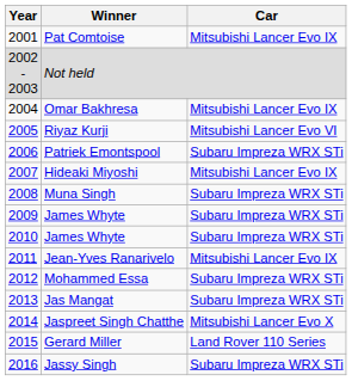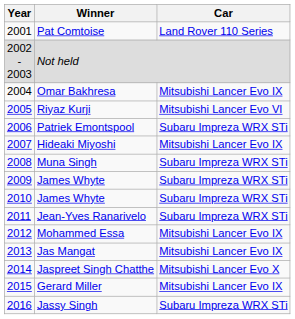 <table class="wikitable">
 <tr>
 <th>Year</th>
 <th>Winner</th>
 <th>Car</th>
 </tr>
 <tr>
 <td>2001</td>
 <td> <a href='#'>Pat Comtoise</a></td>
-<td><a href='#'>Mitsubishi Lancer Evo IX</a></td>
+<td><a href='#'>Land Rover 110 Series</a></td>
 </tr>
 <tr style="background:#DDDDDD;">
 <td align=center>2002<br>-<br>2003</td>
 <td COLSPAN=3><em>Not held</em></td>
 </tr>
 <tr>
 <td>2004</td>
 <td> <a href='#'>Omar Bakhresa</a></td>
 <td><a href='#'>Mitsubishi Lancer Evo IX</a></td>
 </tr>
 <tr>
 <td><a href='#'>2005</a></td>
 <td> <a href='#'>Riyaz Kurji</a></td>
 <td><a href='#'>Mitsubishi Lancer Evo VI</a></td>
 </tr>
 <tr>
 <td><a href='#'>2006</a></td>
 <td> <a href='#'>Patriek Emontspool</a></td>
 <td><a href='#'>Subaru Impreza WRX STi</a></td>
 </tr>
 <tr>
 <td><a href='#'>2007</a></td>
 <td> <a href='#'>Hideaki Miyoshi</a></td>
 <td><a href='#'>Mitsubishi Lancer Evo IX</a></td>
 </tr>
 <tr>
 <td><a href='#'>2008</a></td>
 <td> <a href='#'>Muna Singh</a></td>
 <td><a href='#'>Subaru Impreza WRX STi</a></td>
 </tr>
 <tr>
 <td><a href='#'>2009</a></td>
 <td> <a href='#'>James Whyte</a></td>
 <td><a href='#'>Subaru Impreza WRX STi</a></td>
 </tr>
 <tr>
 <td><a href='#'>2010</a></td>
 <td> <a href='#'>James Whyte</a></td>
 <td><a href='#'>Subaru Impreza WRX STi</a></td>
 </tr>
 <tr>
 <td><a href='#'>2011</a></td>
 <td> <a href='#'>Jean-Yves Ranarivelo</a></td>
-<td><a href='#'>Mitsubishi Lancer Evo IX</a></td>
+<td><a href='#'>Subaru Impreza WRX STi</a></td>
 </tr>
 <tr>
 <td><a href='#'>2012</a></td>
 <td> <a href='#'>Mohammed Essa</a></td>
-<td><a href='#'>Subaru Impreza WRX STi</a></td>
+<td><a href='#'>Mitsubishi Lancer Evo IX</a></td>
 </tr>
 <tr>
 <td><a href='#'>2013</a></td>
 <td> <a href='#'>Jas Mangat</a></td>
-<td><a href='#'>Subaru Impreza WRX STi</a></td>
+<td><a href='#'>Mitsubishi Lancer Evo IX</a></td>
 </tr>
 <tr>
 <td><a href='#'>2014</a></td>
 <td> <a href='#'>Jaspreet Singh Chatthe</a></td>
 <td><a href='#'>Mitsubishi Lancer Evo X</a></td>
 </tr>
 <tr>
 <td><a href='#'>2015</a></td>
 <td> <a href='#'>Gerard Miller</a></td>
-<td><a href='#'>Land Rover 110 Series</a></td>
+<td><a href='#'>Mitsubishi Lancer Evo IX</a></td>
 </tr>
 <tr>
 <td><a href='#'>2016</a></td>
 <td> <a href='#'>Jassy Singh</a></td>
 <td><a href='#'>Subaru Impreza WRX STi</a></td>
 </tr>
 </table>
